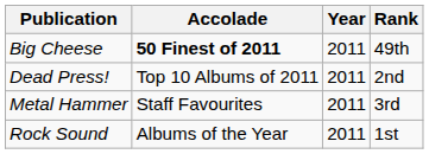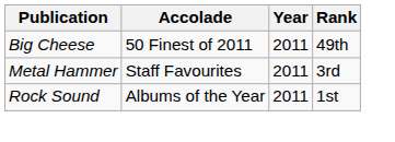 <table class="wikitable sortable">
 <tr>
 <th>Publication</th>
 <th>Accolade</th>
 <th>Year</th>
 <th style="text-align:center;">Rank</th>
 </tr>
 <tr>
 <td><em>Big Cheese</em></td>
-<td><strong>50 Finest of 2011</strong></td>
+<td>50 Finest of 2011</td>
 <td>2011</td>
 <td>49th</td>
-</tr>
-<tr>
-<td><em>Dead Press!</em></td>
-<td>Top 10 Albums of 2011</td>
-<td>2011</td>
-<td>2nd</td>
 </tr>
 <tr>
 <td><em>Metal Hammer</em></td>
 <td>Staff Favourites</td>
 <td>2011</td>
 <td>3rd</td>
 </tr>
 <tr>
 <td><em>Rock Sound</em></td>
 <td>Albums of the Year</td>
 <td>2011</td>
 <td>1st</td>
 </tr>
 </table>
